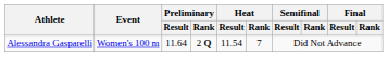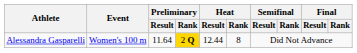 <table class="wikitable" style="font-size:90%">
 <tr>
 <th rowspan="2">Athlete</th>
 <th rowspan="2">Event</th>
 <th colspan="2">Preliminary</th>
 <th colspan="2">Heat</th>
 <th colspan="2">Semifinal</th>
 <th colspan="2">Final</th>
 </tr>
 <tr style="font-size:95%">
 <th>Result</th>
 <th>Rank</th>
 <th>Result</th>
 <th>Rank</th>
 <th>Result</th>
 <th>Rank</th>
 <th>Result</th>
 <th>Rank</th>
 </tr>
 <tr align=center>
 <td align=left><a href='#'>Alessandra Gasparelli</a></td>
 <td align=left><a href='#'>Women's 100 m</a></td>
 <td>11.64</td>
-<td>2 <strong>Q</strong></td>
-<td>11.54 <strong></strong></td>
-<td>7</td>
+<td style="background: gold;">2 <strong>Q</strong></td>
+<td>12.44 <strong></strong></td>
+<td>8</td>
 <td colspan=4>Did Not Advance</td>
 </tr>
 </table>
